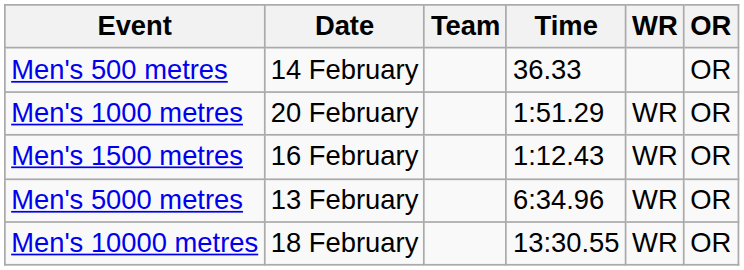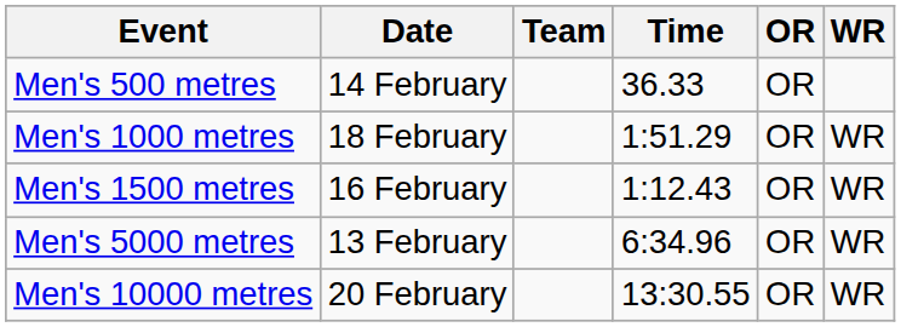 <table class="wikitable" style="text-align">
 <tr>
 <th>Event</th>
 <th>Date</th>
 <th>Team</th>
 <th>Time</th>
+<th>OR</th>
 <th>WR</th>
-<th>OR</th>
 </tr>
 <tr>
 <td><a href='#'>Men's 500 metres</a></td>
 <td>14 February</td>
 <td></td>
 <td>36.33</td>
+<td>OR</td>
 <td></td>
-<td>OR</td>
 </tr>
 <tr>
 <td><a href='#'>Men's 1000 metres</a></td>
-<td>20 February</td>
+<td>18 February</td>
 <td></td>
 <td>1:51.29</td>
+<td>OR</td>
 <td>WR</td>
-<td>OR</td>
 </tr>
 <tr>
 <td><a href='#'>Men's 1500 metres</a></td>
 <td>16 February</td>
 <td></td>
 <td>1:12.43</td>
+<td>OR</td>
 <td>WR</td>
-<td>OR</td>
 </tr>
 <tr>
 <td><a href='#'>Men's 5000 metres</a></td>
 <td>13 February</td>
 <td></td>
 <td>6:34.96</td>
+<td>OR</td>
 <td>WR</td>
-<td>OR</td>
 </tr>
 <tr>
 <td><a href='#'>Men's 10000 metres</a></td>
-<td>18 February</td>
+<td>20 February</td>
 <td></td>
 <td>13:30.55</td>
+<td>OR</td>
 <td>WR</td>
-<td>OR</td>
 </tr>
 </table>
